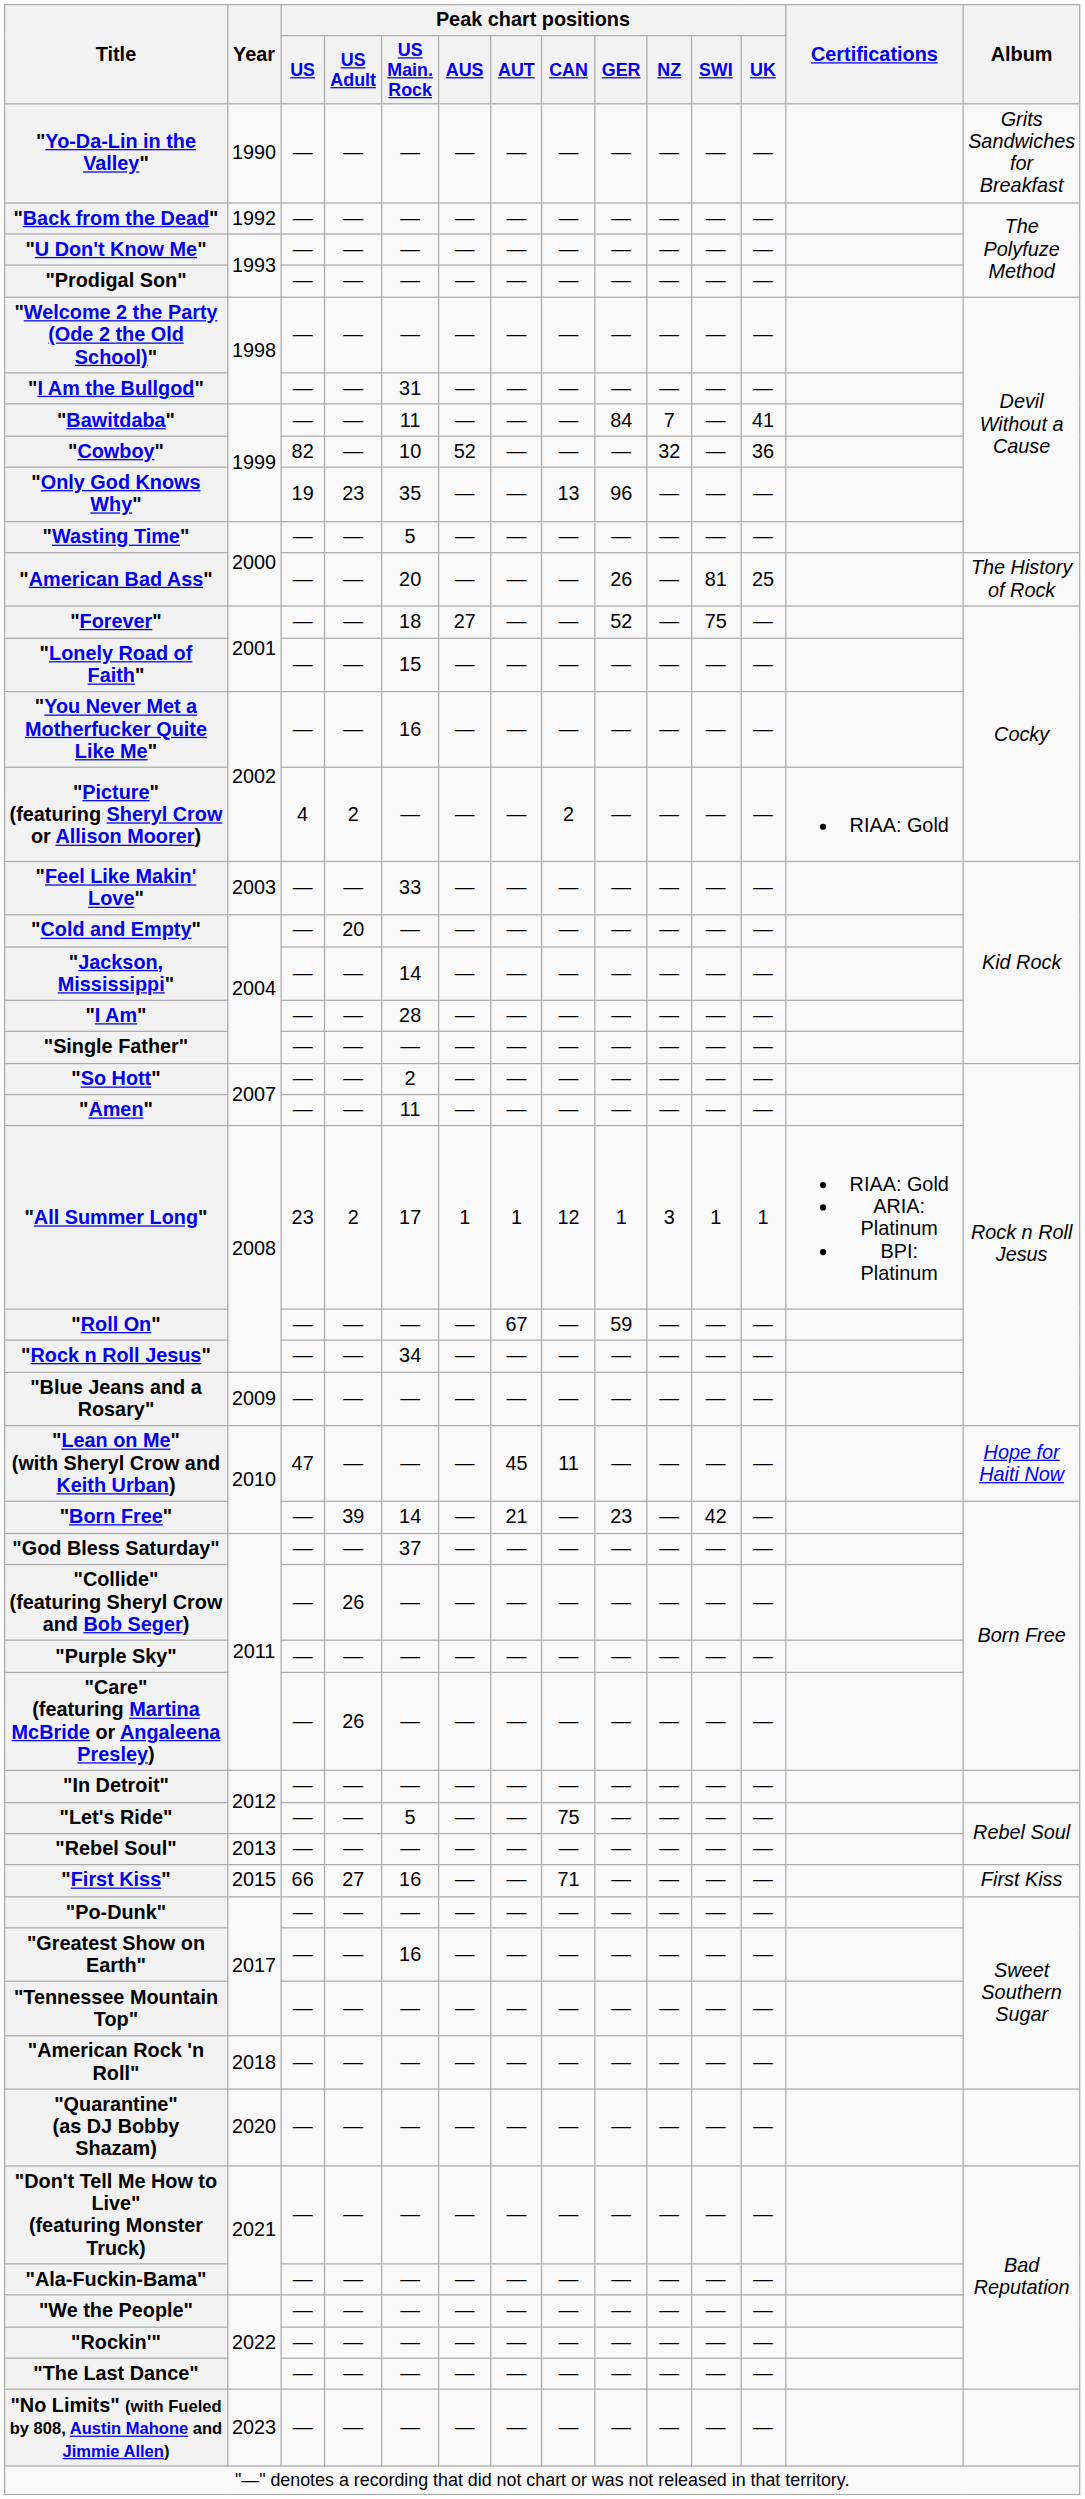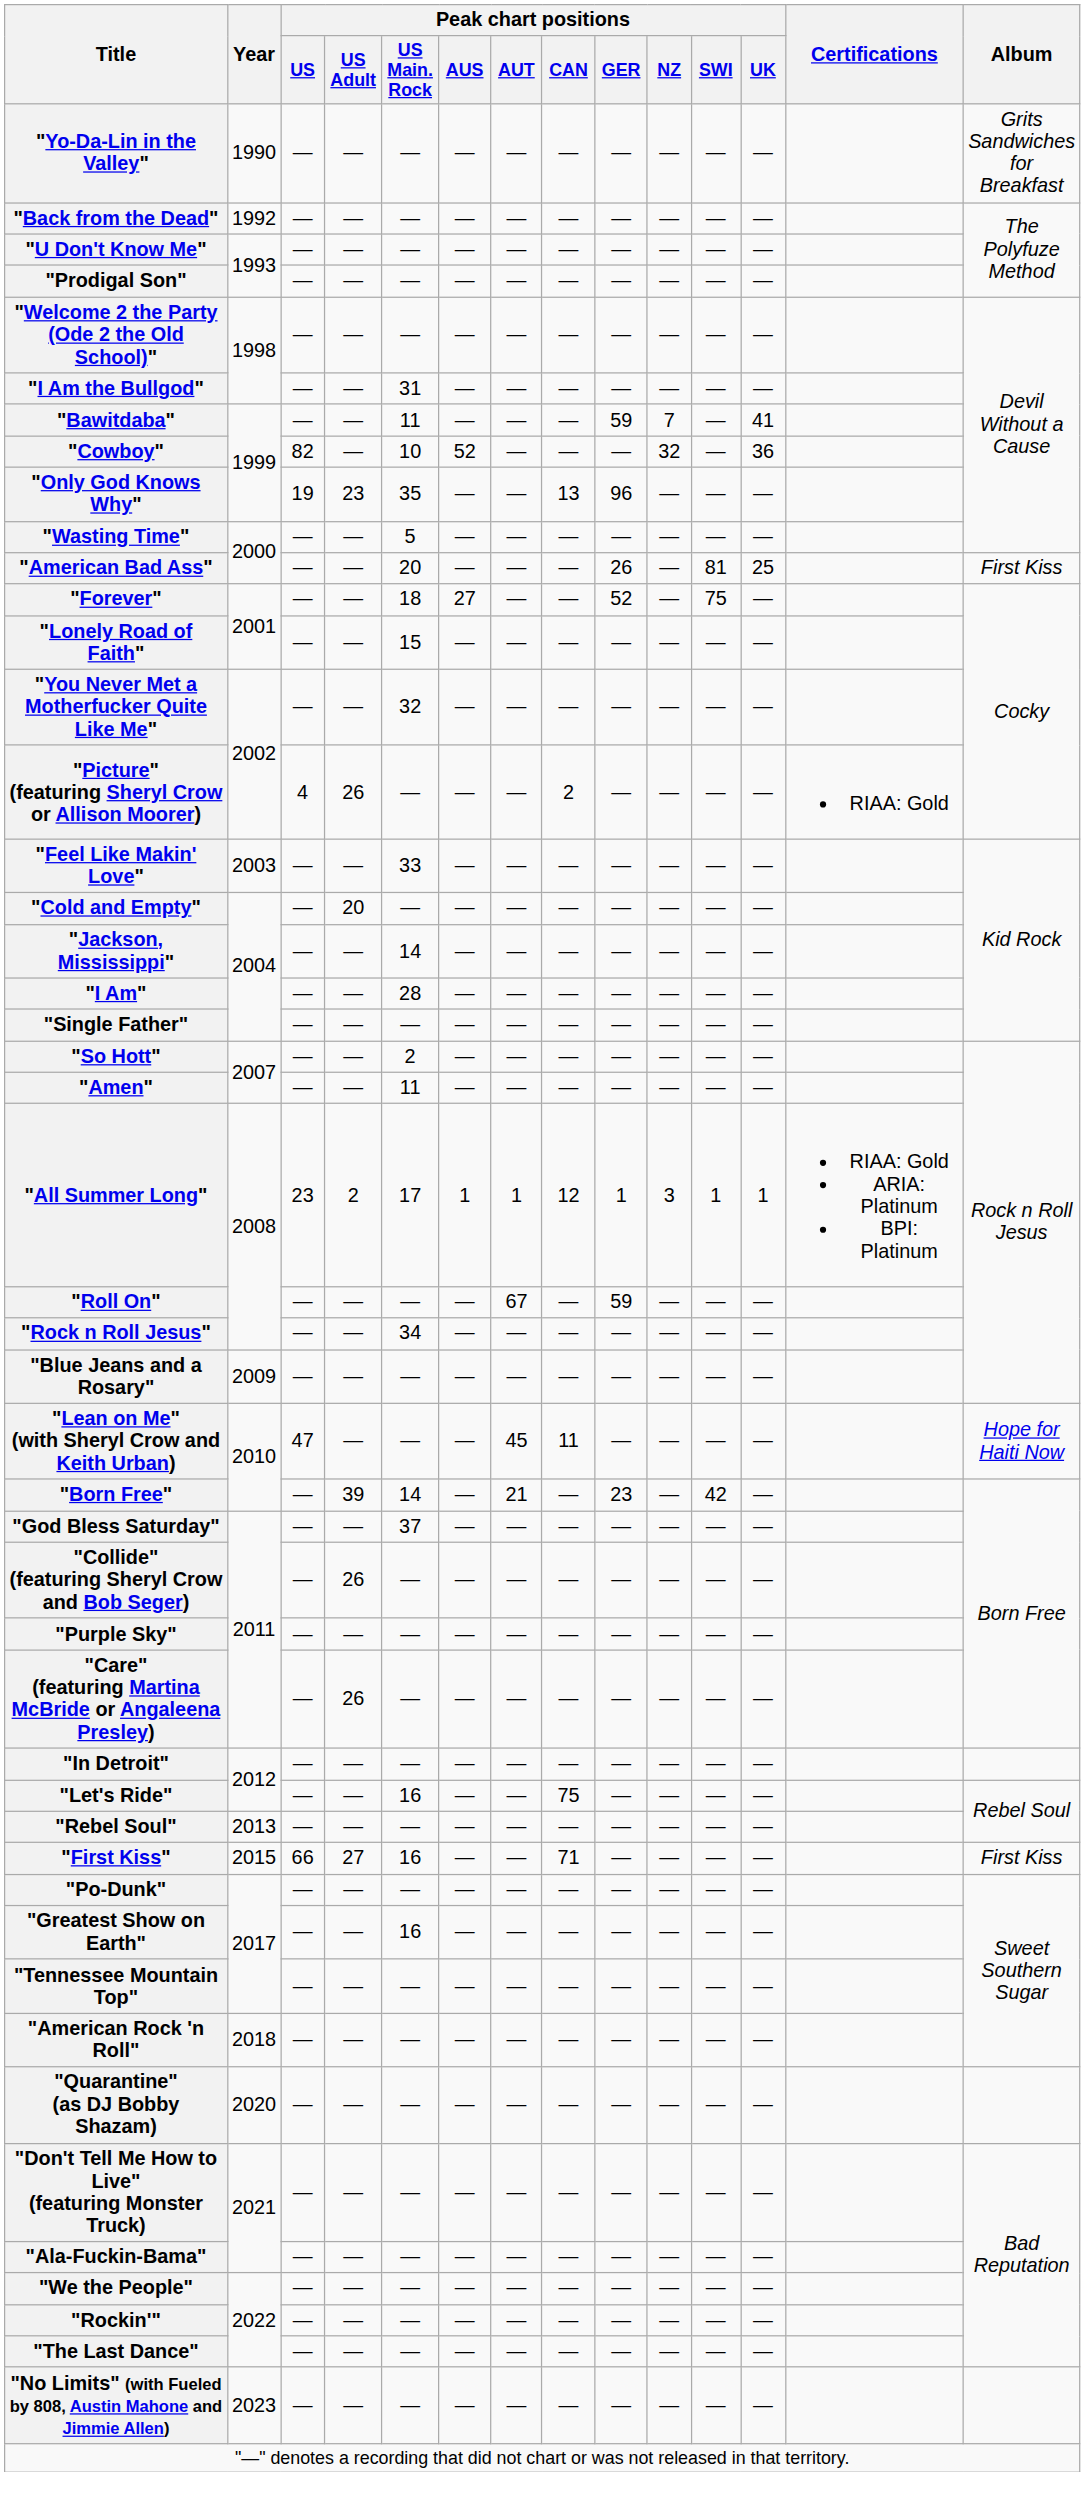 <table class="wikitable plainrowheaders" style="text-align:center;">
 <tr>
 <th scope="col" rowspan="2" style="width:18em;">Title</th>
 <th scope="col" rowspan="2">Year</th>
 <th scope="col" colspan="10">Peak chart positions</th>
 <th scope="col" rowspan="2" style="width:12em;"><a href='#'>Certifications</a></th>
 <th scope="col" rowspan="2">Album</th>
 </tr>
 <tr>
 <th scope="col" style="width:3em;font-size:90%;"><a href='#'>US</a><br></th>
 <th scope="col" style="width:3em;font-size:90%;"><a href='#'>US<br>Adult</a><br></th>
 <th scope="col" style="width:3em;font-size:90%;"><a href='#'>US<br>Main. Rock</a><br></th>
 <th scope="col" style="width:3em;font-size:90%;"><a href='#'>AUS</a><br></th>
 <th scope="col" style="width:3em;font-size:90%;"><a href='#'>AUT</a><br></th>
 <th scope="col" style="width:3em;font-size:90%;"><a href='#'>CAN</a><br></th>
 <th scope="col" style="width:3em;font-size:90%;"><a href='#'>GER</a><br></th>
 <th scope="col" style="width:3em;font-size:90%;"><a href='#'>NZ</a><br></th>
 <th scope="col" style="width:3em;font-size:90%;"><a href='#'>SWI</a><br></th>
 <th scope="col" style="width:3em;font-size:90%;"><a href='#'>UK</a><br></th>
 </tr>
 <tr>
 <th scope="row">"<a href='#'>Yo-Da-Lin in the Valley</a>"</th>
 <td>1990</td>
 <td>—</td>
 <td>—</td>
 <td>—</td>
 <td>—</td>
 <td>—</td>
 <td>—</td>
 <td>—</td>
 <td>—</td>
 <td>—</td>
 <td>—</td>
 <td></td>
 <td><em>Grits Sandwiches for Breakfast</em></td>
 </tr>
 <tr>
 <th scope="row">"<a href='#'>Back from the Dead</a>"</th>
 <td>1992</td>
 <td>—</td>
 <td>—</td>
 <td>—</td>
 <td>—</td>
 <td>—</td>
 <td>—</td>
 <td>—</td>
 <td>—</td>
 <td>—</td>
 <td>—</td>
 <td></td>
 <td rowspan="3"><em>The Polyfuze Method</em></td>
 </tr>
 <tr>
 <th scope="row">"<a href='#'>U Don't Know Me</a>"</th>
 <td rowspan="2">1993</td>
 <td>—</td>
 <td>—</td>
 <td>—</td>
 <td>—</td>
 <td>—</td>
 <td>—</td>
 <td>—</td>
 <td>—</td>
 <td>—</td>
 <td>—</td>
 <td></td>
 </tr>
 <tr>
 <th scope="row">"Prodigal Son"</th>
 <td>—</td>
 <td>—</td>
 <td>—</td>
 <td>—</td>
 <td>—</td>
 <td>—</td>
 <td>—</td>
 <td>—</td>
 <td>—</td>
 <td>—</td>
 <td></td>
 </tr>
 <tr>
 <th scope="row">"<a href='#'>Welcome 2 the Party (Ode 2 the Old School)</a>"</th>
 <td rowspan="2">1998</td>
 <td>—</td>
 <td>—</td>
 <td>—</td>
 <td>—</td>
 <td>—</td>
 <td>—</td>
 <td>—</td>
 <td>—</td>
 <td>—</td>
 <td>—</td>
 <td></td>
 <td rowspan="6"><em>Devil Without a Cause</em></td>
 </tr>
 <tr>
 <th scope="row">"<a href='#'>I Am the Bullgod</a>"</th>
 <td>—</td>
 <td>—</td>
 <td>31</td>
 <td>—</td>
 <td>—</td>
 <td>—</td>
 <td>—</td>
 <td>—</td>
 <td>—</td>
 <td>—</td>
 <td></td>
 </tr>
 <tr>
 <th scope="row">"<a href='#'>Bawitdaba</a>"</th>
 <td rowspan="3">1999</td>
 <td>—</td>
 <td>—</td>
 <td>11</td>
 <td>—</td>
 <td>—</td>
 <td>—</td>
-<td>84</td>
+<td>59</td>
 <td>7</td>
 <td>—</td>
 <td>41</td>
 <td></td>
 </tr>
 <tr>
 <th scope="row">"<a href='#'>Cowboy</a>"</th>
 <td>82</td>
 <td>—</td>
 <td>10</td>
 <td>52</td>
 <td>—</td>
 <td>—</td>
 <td>—</td>
 <td>32</td>
 <td>—</td>
 <td>36</td>
 <td></td>
 </tr>
 <tr>
 <th scope="row">"<a href='#'>Only God Knows Why</a>"</th>
 <td>19</td>
 <td>23</td>
 <td>35</td>
 <td>—</td>
 <td>—</td>
 <td>13</td>
 <td>96</td>
 <td>—</td>
 <td>—</td>
 <td>—</td>
 <td></td>
 </tr>
 <tr>
 <th scope="row">"<a href='#'>Wasting Time</a>"</th>
 <td rowspan="2">2000</td>
 <td>—</td>
 <td>—</td>
 <td>5</td>
 <td>—</td>
 <td>—</td>
 <td>—</td>
 <td>—</td>
 <td>—</td>
 <td>—</td>
 <td>—</td>
 <td></td>
 </tr>
 <tr>
 <th scope="row">"<a href='#'>American Bad Ass</a>"</th>
 <td>—</td>
 <td>—</td>
 <td>20</td>
 <td>—</td>
 <td>—</td>
 <td>—</td>
 <td>26</td>
 <td>—</td>
 <td>81</td>
 <td>25</td>
 <td></td>
-<td><em>The History of Rock</em></td>
+<td><em>First Kiss</em></td>
 </tr>
 <tr>
 <th scope="row">"<a href='#'>Forever</a>"</th>
 <td rowspan="2">2001</td>
 <td>—</td>
 <td>—</td>
 <td>18</td>
 <td>27</td>
 <td>—</td>
 <td>—</td>
 <td>52</td>
 <td>—</td>
 <td>75</td>
 <td>—</td>
 <td></td>
 <td rowspan="4"><em>Cocky</em></td>
 </tr>
 <tr>
 <th scope="row">"<a href='#'>Lonely Road of Faith</a>"</th>
 <td>—</td>
 <td>—</td>
 <td>15</td>
 <td>—</td>
 <td>—</td>
 <td>—</td>
 <td>—</td>
 <td>—</td>
 <td>—</td>
 <td>—</td>
 <td></td>
 </tr>
 <tr>
 <th scope="row">"<a href='#'>You Never Met a Motherfucker Quite Like Me</a>"</th>
 <td rowspan="2">2002</td>
 <td>—</td>
 <td>—</td>
-<td>16</td>
+<td>32</td>
 <td>—</td>
 <td>—</td>
 <td>—</td>
 <td>—</td>
 <td>—</td>
 <td>—</td>
 <td>—</td>
 <td></td>
 </tr>
 <tr>
 <th scope="row">"<a href='#'>Picture</a>"<br><span>(featuring <a href='#'>Sheryl Crow</a> or <a href='#'>Allison Moorer</a>)</span></th>
 <td>4</td>
-<td>2</td>
+<td>26</td>
 <td>—</td>
 <td>—</td>
 <td>—</td>
 <td>2</td>
 <td>—</td>
 <td>—</td>
 <td>—</td>
 <td>—</td>
 <td><br><ul><li>RIAA: Gold</li></ul></td>
 </tr>
 <tr>
 <th scope="row">"<a href='#'>Feel Like Makin' Love</a>"</th>
 <td>2003</td>
 <td>—</td>
 <td>—</td>
 <td>33</td>
 <td>—</td>
 <td>—</td>
 <td>—</td>
 <td>—</td>
 <td>—</td>
 <td>—</td>
 <td>—</td>
 <td></td>
 <td rowspan="5"><em>Kid Rock</em></td>
 </tr>
 <tr>
 <th scope="row">"<a href='#'>Cold and Empty</a>"</th>
 <td rowspan="4">2004</td>
 <td>—</td>
 <td>20</td>
 <td>—</td>
 <td>—</td>
 <td>—</td>
 <td>—</td>
 <td>—</td>
 <td>—</td>
 <td>—</td>
 <td>—</td>
 <td></td>
 </tr>
 <tr>
 <th scope="row">"<a href='#'>Jackson, Mississippi</a>"</th>
 <td>—</td>
 <td>—</td>
 <td>14</td>
 <td>—</td>
 <td>—</td>
 <td>—</td>
 <td>—</td>
 <td>—</td>
 <td>—</td>
 <td>—</td>
 <td></td>
 </tr>
 <tr>
 <th scope="row">"<a href='#'>I Am</a>"</th>
 <td>—</td>
 <td>—</td>
 <td>28</td>
 <td>—</td>
 <td>—</td>
 <td>—</td>
 <td>—</td>
 <td>—</td>
 <td>—</td>
 <td>—</td>
 <td></td>
 </tr>
 <tr>
 <th scope="row">"Single Father"</th>
 <td>—</td>
 <td>—</td>
 <td>—</td>
 <td>—</td>
 <td>—</td>
 <td>—</td>
 <td>—</td>
 <td>—</td>
 <td>—</td>
 <td>—</td>
 <td></td>
 </tr>
 <tr>
 <th scope="row">"<a href='#'>So Hott</a>"</th>
 <td rowspan="2">2007</td>
 <td>—</td>
 <td>—</td>
 <td>2</td>
 <td>—</td>
 <td>—</td>
 <td>—</td>
 <td>—</td>
 <td>—</td>
 <td>—</td>
 <td>—</td>
 <td></td>
 <td rowspan="6"><em>Rock n Roll Jesus</em></td>
 </tr>
 <tr>
 <th scope="row">"<a href='#'>Amen</a>"</th>
 <td>—</td>
 <td>—</td>
 <td>11</td>
 <td>—</td>
 <td>—</td>
 <td>—</td>
 <td>—</td>
 <td>—</td>
 <td>—</td>
 <td>—</td>
 <td></td>
 </tr>
 <tr>
 <th scope="row">"<a href='#'>All Summer Long</a>"</th>
 <td rowspan="3">2008</td>
 <td>23</td>
 <td>2</td>
 <td>17</td>
 <td>1</td>
 <td>1</td>
 <td>12</td>
 <td>1</td>
 <td>3</td>
 <td>1</td>
 <td>1</td>
 <td><br><ul><li>RIAA: Gold</li><li>ARIA: Platinum</li><li>BPI: Platinum</li></ul></td>
 </tr>
 <tr>
 <th scope="row">"<a href='#'>Roll On</a>"</th>
 <td>—</td>
 <td>—</td>
 <td>—</td>
 <td>—</td>
 <td>67</td>
 <td>—</td>
 <td>59</td>
 <td>—</td>
 <td>—</td>
 <td>—</td>
 <td></td>
 </tr>
 <tr>
 <th scope="row">"<a href='#'>Rock n Roll Jesus</a>"</th>
 <td>—</td>
 <td>—</td>
 <td>34</td>
 <td>—</td>
 <td>—</td>
 <td>—</td>
 <td>—</td>
 <td>—</td>
 <td>—</td>
 <td>—</td>
 <td></td>
 </tr>
 <tr>
 <th scope="row">"Blue Jeans and a Rosary"</th>
 <td>2009</td>
 <td>—</td>
 <td>—</td>
 <td>—</td>
 <td>—</td>
 <td>—</td>
 <td>—</td>
 <td>—</td>
 <td>—</td>
 <td>—</td>
 <td>—</td>
 <td></td>
 </tr>
 <tr>
 <th scope="row">"<a href='#'>Lean on Me</a>"<br><span>(with Sheryl Crow and <a href='#'>Keith Urban</a>)</span></th>
 <td rowspan="2">2010</td>
 <td>47</td>
 <td>—</td>
 <td>—</td>
 <td>—</td>
 <td>45</td>
 <td>11</td>
 <td>—</td>
 <td>—</td>
 <td>—</td>
 <td>—</td>
 <td></td>
 <td><em><a href='#'>Hope for Haiti Now</a></em></td>
 </tr>
 <tr>
 <th scope="row">"<a href='#'>Born Free</a>"</th>
 <td>—</td>
 <td>39</td>
 <td>14</td>
 <td>—</td>
 <td>21</td>
 <td>—</td>
 <td>23</td>
 <td>—</td>
 <td>42</td>
 <td>—</td>
 <td></td>
 <td rowspan="5"><em>Born Free</em></td>
 </tr>
 <tr>
 <th scope="row">"God Bless Saturday"</th>
 <td rowspan="4">2011</td>
 <td>—</td>
 <td>—</td>
 <td>37</td>
 <td>—</td>
 <td>—</td>
 <td>—</td>
 <td>—</td>
 <td>—</td>
 <td>—</td>
 <td>—</td>
 <td></td>
 </tr>
 <tr>
 <th scope="row">"Collide"<br><span>(featuring Sheryl Crow and <a href='#'>Bob Seger</a>)</span></th>
 <td>—</td>
 <td>26</td>
 <td>—</td>
 <td>—</td>
 <td>—</td>
 <td>—</td>
 <td>—</td>
 <td>—</td>
 <td>—</td>
 <td>—</td>
 <td></td>
 </tr>
 <tr>
 <th scope="row">"Purple Sky"</th>
 <td>—</td>
 <td>—</td>
 <td>—</td>
 <td>—</td>
 <td>—</td>
 <td>—</td>
 <td>—</td>
 <td>—</td>
 <td>—</td>
 <td>—</td>
 <td></td>
 </tr>
 <tr>
 <th scope="row">"Care"<br><span>(featuring <a href='#'>Martina McBride</a> or <a href='#'>Angaleena Presley</a>)</span></th>
 <td>—</td>
 <td>26</td>
 <td>—</td>
 <td>—</td>
 <td>—</td>
 <td>—</td>
 <td>—</td>
 <td>—</td>
 <td>—</td>
 <td>—</td>
 <td></td>
 </tr>
 <tr>
 <th scope="row">"In Detroit"</th>
 <td rowspan="2">2012</td>
 <td>—</td>
 <td>—</td>
 <td>—</td>
 <td>—</td>
 <td>—</td>
 <td>—</td>
 <td>—</td>
 <td>—</td>
 <td>—</td>
 <td>—</td>
 <td></td>
 <td></td>
 </tr>
 <tr>
 <th scope="row">"Let's Ride"</th>
 <td>—</td>
 <td>—</td>
-<td>5</td>
+<td>16</td>
 <td>—</td>
 <td>—</td>
 <td>75</td>
 <td>—</td>
 <td>—</td>
 <td>—</td>
 <td>—</td>
 <td></td>
 <td rowspan="2"><em>Rebel Soul</em></td>
 </tr>
 <tr>
 <th scope="row">"Rebel Soul"</th>
 <td>2013</td>
 <td>—</td>
 <td>—</td>
 <td>—</td>
 <td>—</td>
 <td>—</td>
 <td>—</td>
 <td>—</td>
 <td>—</td>
 <td>—</td>
 <td>—</td>
 <td></td>
 </tr>
 <tr>
 <th scope="row">"<a href='#'>First Kiss</a>"</th>
 <td>2015</td>
 <td>66</td>
 <td>27</td>
 <td>16</td>
 <td>—</td>
 <td>—</td>
 <td>71</td>
 <td>—</td>
 <td>—</td>
 <td>—</td>
 <td>—</td>
 <td></td>
 <td><em>First Kiss</em></td>
 </tr>
 <tr>
 <th scope="row">"Po-Dunk"</th>
 <td rowspan="3">2017</td>
 <td>—</td>
 <td>—</td>
 <td>—</td>
 <td>—</td>
 <td>—</td>
 <td>—</td>
 <td>—</td>
 <td>—</td>
 <td>—</td>
 <td>—</td>
 <td></td>
 <td rowspan="4"><em>Sweet Southern Sugar</em></td>
 </tr>
 <tr>
 <th scope="row">"Greatest Show on Earth"</th>
 <td>—</td>
 <td>—</td>
 <td>16</td>
 <td>—</td>
 <td>—</td>
 <td>—</td>
 <td>—</td>
 <td>—</td>
 <td>—</td>
 <td>—</td>
 <td></td>
 </tr>
 <tr>
 <th scope="row">"Tennessee Mountain Top"</th>
 <td>—</td>
 <td>—</td>
 <td>—</td>
 <td>—</td>
 <td>—</td>
 <td>—</td>
 <td>—</td>
 <td>—</td>
 <td>—</td>
 <td>—</td>
 <td></td>
 </tr>
 <tr>
 <th scope="row">"American Rock 'n Roll"</th>
 <td>2018</td>
 <td>—</td>
 <td>—</td>
 <td>—</td>
 <td>—</td>
 <td>—</td>
 <td>—</td>
 <td>—</td>
 <td>—</td>
 <td>—</td>
 <td>—</td>
 <td></td>
 </tr>
 <tr>
 <th scope="row">"Quarantine"<br><span>(as DJ Bobby Shazam)</span></th>
 <td>2020</td>
 <td>—</td>
 <td>—</td>
 <td>—</td>
 <td>—</td>
 <td>—</td>
 <td>—</td>
 <td>—</td>
 <td>—</td>
 <td>—</td>
 <td>—</td>
 <td></td>
 <td></td>
 </tr>
 <tr>
 <th scope="row">"Don't Tell Me How to Live"<br><span>(featuring Monster Truck)</span></th>
 <td rowspan="2">2021</td>
 <td>—</td>
 <td>—</td>
 <td>—</td>
 <td>—</td>
 <td>—</td>
 <td>—</td>
 <td>—</td>
 <td>—</td>
 <td>—</td>
 <td>—</td>
 <td></td>
 <td rowspan="5"><em>Bad Reputation</em></td>
 </tr>
 <tr>
 <th scope="row">"Ala-Fuckin-Bama"</th>
 <td>—</td>
 <td>—</td>
 <td>—</td>
 <td>—</td>
 <td>—</td>
 <td>—</td>
 <td>—</td>
 <td>—</td>
 <td>—</td>
 <td>—</td>
 <td></td>
 </tr>
 <tr>
 <th scope="row">"We the People"</th>
 <td rowspan="3">2022</td>
 <td>—</td>
 <td>—</td>
 <td>—</td>
 <td>—</td>
 <td>—</td>
 <td>—</td>
 <td>—</td>
 <td>—</td>
 <td>—</td>
 <td>—</td>
 <td></td>
 </tr>
 <tr>
 <th scope="row">"Rockin'"</th>
 <td>—</td>
 <td>—</td>
 <td>—</td>
 <td>—</td>
 <td>—</td>
 <td>—</td>
 <td>—</td>
 <td>—</td>
 <td>—</td>
 <td>—</td>
 <td></td>
 </tr>
 <tr>
 <th scope="row">"The Last Dance"</th>
 <td>—</td>
 <td>—</td>
 <td>—</td>
 <td>—</td>
 <td>—</td>
 <td>—</td>
 <td>—</td>
 <td>—</td>
 <td>—</td>
 <td>—</td>
 <td></td>
 </tr>
 <tr>
 <th scope="row">"No Limits" <small>(with Fueled by 808, <a href='#'>Austin Mahone</a> and <a href='#'>Jimmie Allen</a>)</small></th>
 <td>2023</td>
 <td>—</td>
 <td>—</td>
 <td>—</td>
 <td>—</td>
 <td>—</td>
 <td>—</td>
 <td>—</td>
 <td>—</td>
 <td>—</td>
 <td>—</td>
 <td></td>
 <td></td>
 </tr>
 <tr>
 <td colspan="15" style="font-size:90%">"—" denotes a recording that did not chart or was not released in that territory.</td>
 </tr>
 </table>
